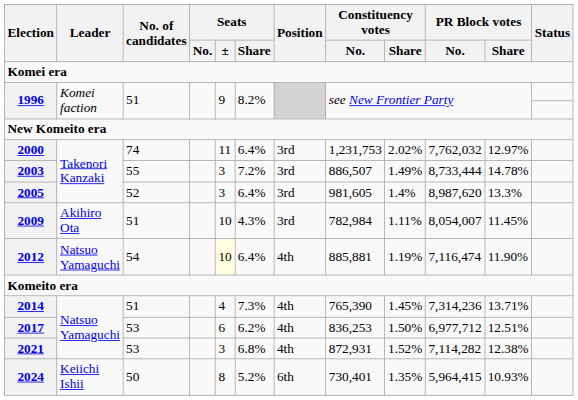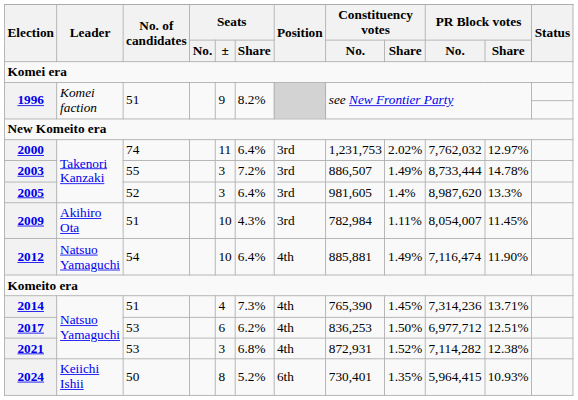 <table class="wikitable">
 <tr>
 </tr>
 <tr>
 <th rowspan=2>Election</th>
 <th rowspan=2>Leader</th>
 <th rowspan=2>No. of<br>candidates</th>
 <th colspan=3>Seats</th>
 <th rowspan=2>Position</th>
 <th colspan=2>Constituency votes</th>
 <th colspan=2>PR Block votes</th>
 <th rowspan=2>Status</th>
 </tr>
 <tr>
 <th>No.</th>
 <th>±</th>
 <th>Share</th>
 <th>No.</th>
 <th>Share</th>
 <th>No.</th>
 <th>Share</th>
 </tr>
 <tr>
 <td colspan="12"><strong>Komei era</strong></td>
 </tr>
 <tr>
 <th rowspan="2"><a href='#'>1996</a></th>
 <td rowspan="2"><em>Komei faction</em></td>
 <td rowspan="2">51</td>
 <td rowspan="2"></td>
 <td rowspan="2"> 9</td>
 <td rowspan="2">8.2%</td>
 <td rowspan="2" bgcolor="lightgrey"></td>
 <td rowspan="2" colspan="4"><em>see <a href='#'>New Frontier Party</a></em></td>
 <td></td>
 </tr>
 <tr>
 <td></td>
 </tr>
 <tr>
 <td colspan="12"><strong>New Komeito era</strong></td>
 </tr>
 <tr>
 <th><a href='#'>2000</a></th>
 <td rowspan="3"><a href='#'>Takenori Kanzaki</a></td>
 <td>74</td>
 <td></td>
 <td> 11</td>
 <td>6.4%</td>
 <td> 3rd</td>
 <td>1,231,753</td>
 <td>2.02%</td>
 <td>7,762,032</td>
 <td>12.97%</td>
 <td></td>
 </tr>
 <tr>
 <th><a href='#'>2003</a></th>
 <td>55</td>
 <td></td>
 <td> 3</td>
 <td>7.2%</td>
 <td> 3rd</td>
 <td>886,507</td>
 <td>1.49%</td>
 <td>8,733,444</td>
 <td>14.78%</td>
 <td></td>
 </tr>
 <tr>
 <th><a href='#'>2005</a></th>
 <td>52</td>
 <td></td>
 <td> 3</td>
 <td>6.4%</td>
 <td> 3rd</td>
 <td>981,605</td>
 <td>1.4%</td>
 <td>8,987,620</td>
 <td>13.3%</td>
 <td></td>
 </tr>
 <tr>
 <th><a href='#'>2009</a></th>
 <td><a href='#'>Akihiro Ota</a></td>
 <td>51</td>
 <td></td>
 <td> 10</td>
 <td>4.3%</td>
 <td> 3rd</td>
 <td>782,984</td>
 <td>1.11%</td>
 <td>8,054,007</td>
 <td>11.45%</td>
 <td></td>
 </tr>
 <tr>
 <th><a href='#'>2012</a></th>
 <td><a href='#'>Natsuo Yamaguchi</a></td>
 <td>54</td>
 <td></td>
-<td style="background: lightyellow;"> 10</td>
+<td> 10</td>
 <td>6.4%</td>
 <td> 4th</td>
 <td>885,881</td>
-<td>1.19%</td>
+<td>1.49%</td>
 <td>7,116,474</td>
 <td>11.90%</td>
 <td></td>
 </tr>
 <tr>
 <td colspan="12"><strong>Komeito era</strong></td>
 </tr>
 <tr>
 <th><a href='#'>2014</a></th>
 <td rowspan="3"><a href='#'>Natsuo Yamaguchi</a></td>
 <td>51</td>
 <td></td>
 <td> 4</td>
 <td>7.3%</td>
 <td> 4th</td>
 <td>765,390</td>
 <td>1.45%</td>
 <td>7,314,236</td>
 <td>13.71%</td>
 <td></td>
 </tr>
 <tr>
 <th><a href='#'>2017</a></th>
 <td>53</td>
 <td></td>
 <td> 6</td>
 <td>6.2%</td>
 <td> 4th</td>
 <td>836,253</td>
 <td>1.50%</td>
 <td>6,977,712</td>
 <td>12.51%</td>
 <td></td>
 </tr>
 <tr>
 <th><a href='#'>2021</a></th>
 <td>53</td>
 <td></td>
 <td> 3</td>
 <td>6.8%</td>
 <td> 4th</td>
 <td>872,931</td>
 <td>1.52%</td>
 <td>7,114,282</td>
 <td>12.38%</td>
 <td></td>
 </tr>
 <tr>
 <th><a href='#'>2024</a></th>
 <td><a href='#'>Keiichi Ishii</a></td>
 <td>50</td>
 <td></td>
 <td> 8</td>
 <td>5.2%</td>
 <td> 6th</td>
 <td>730,401</td>
 <td>1.35%</td>
 <td>5,964,415</td>
 <td>10.93%</td>
 <td></td>
 </tr>
 </table>
